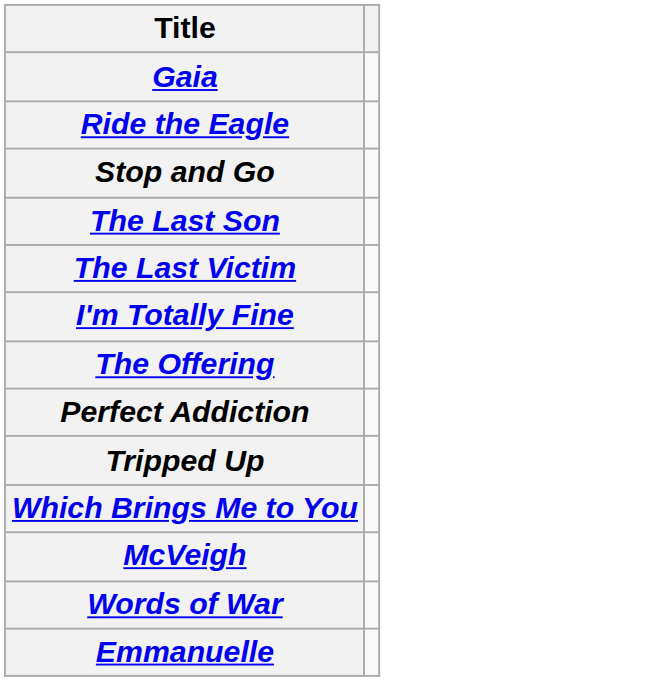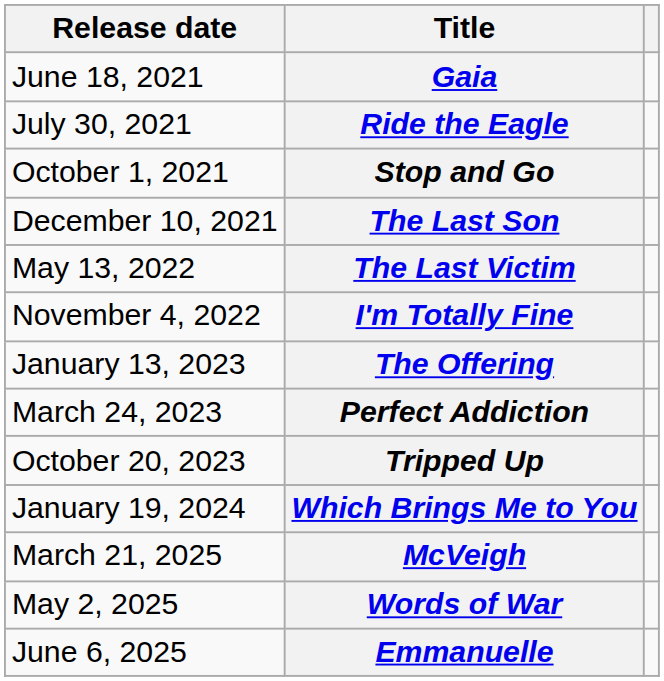 <table class="wikitable sortable">
 <tr>
+<th>Release date</th>
 <th>Title</th>
 <th></th>
 </tr>
 <tr>
+<td>June 18, 2021</td>
 <th scope=row><em><a href='#'>Gaia</a></em></th>
 <td align="center"></td>
 </tr>
 <tr>
+<td>July 30, 2021</td>
 <th scope=row><em><a href='#'>Ride the Eagle</a></em></th>
 <td align="center"></td>
 </tr>
 <tr>
+<td>October 1, 2021</td>
 <th scope=row><em>Stop and Go</em></th>
 <td align="center"></td>
 </tr>
 <tr>
+<td>December 10, 2021</td>
 <th scope=row><em><a href='#'>The Last Son</a></em></th>
 <td align="center"></td>
 </tr>
 <tr>
+<td>May 13, 2022</td>
 <th scope=row><em><a href='#'>The Last Victim</a></em></th>
 <td align="center"></td>
 </tr>
 <tr>
+<td>November 4, 2022</td>
 <th scope=row><em><a href='#'>I'm Totally Fine</a></em></th>
 <td align="center"></td>
 </tr>
 <tr>
+<td>January 13, 2023</td>
 <th scope=row><em><a href='#'>The Offering</a></em></th>
 <td align="center"></td>
 </tr>
 <tr>
+<td>March 24, 2023</td>
 <th scope=row><em>Perfect Addiction</em></th>
 <td align="center"></td>
 </tr>
 <tr>
+<td>October 20, 2023</td>
 <th scope=row><em>Tripped Up</em></th>
 <td align="center"></td>
 </tr>
 <tr>
+<td>January 19, 2024</td>
 <th scope=row><em><a href='#'>Which Brings Me to You</a></em></th>
 <td align="center"></td>
 </tr>
 <tr>
+<td>March 21, 2025</td>
 <th scope=row><em><a href='#'>McVeigh</a></em></th>
 <td align="center"></td>
 </tr>
 <tr>
+<td>May 2, 2025</td>
 <th scope=row><em><a href='#'>Words of War</a></em></th>
 <td align="center"></td>
 </tr>
 <tr>
+<td>June 6, 2025</td>
 <th scope=row><em><a href='#'>Emmanuelle</a></em></th>
 <td align="center"></td>
 </tr>
 </table>
